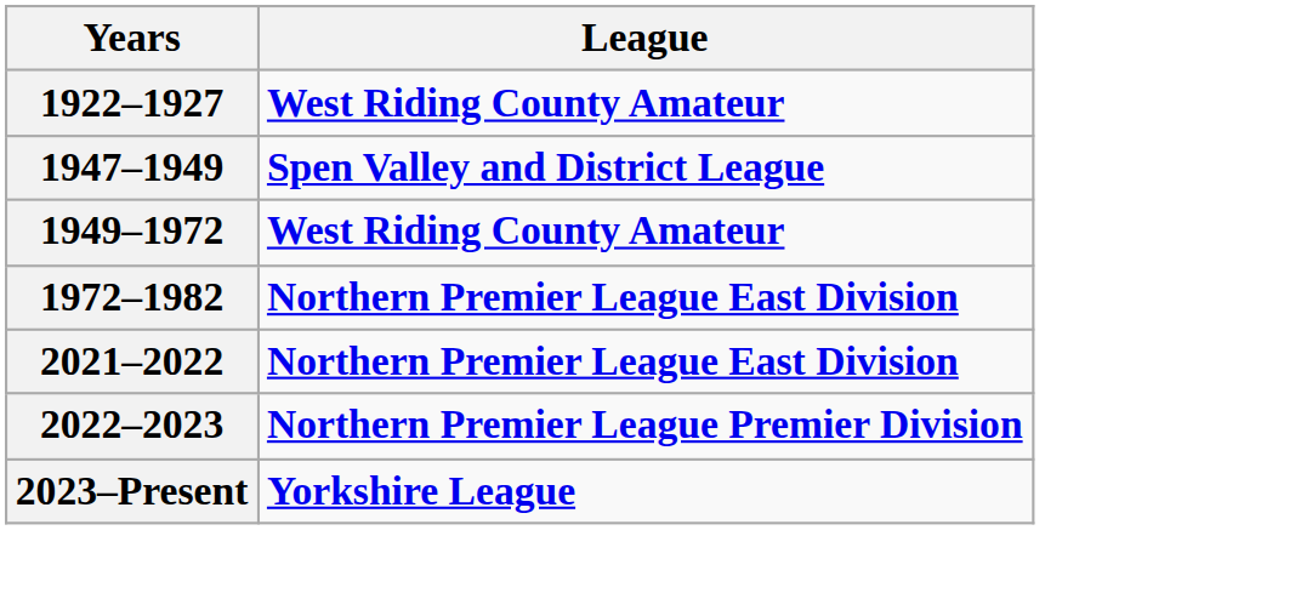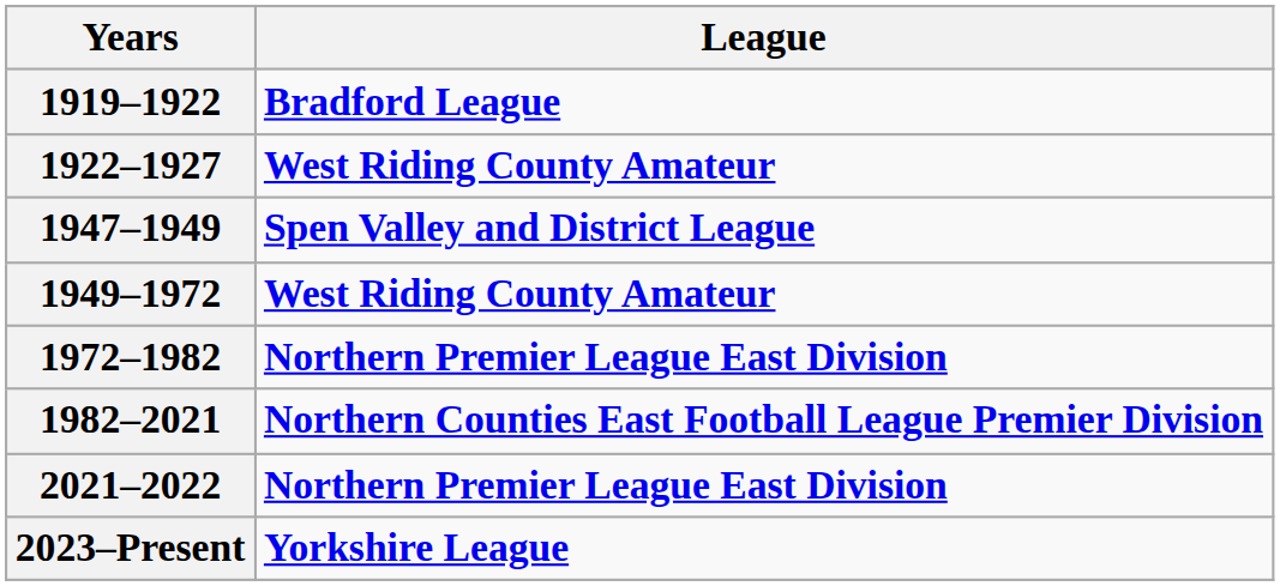 <table class="wikitable">
 <tr>
 <th>Years</th>
 <th>League</th>
+</tr>
+<tr>
+<th>1919–1922</th>
+<td><strong><a href='#'>Bradford League</a></strong></td>
 </tr>
 <tr>
 <th>1922–1927</th>
 <td><strong><a href='#'>West Riding County Amateur</a></strong></td>
 </tr>
 <tr>
 <th>1947–1949</th>
 <td><strong><a href='#'>Spen Valley and District League</a></strong></td>
 </tr>
 <tr>
 <th>1949–1972</th>
 <td><strong><a href='#'>West Riding County Amateur</a></strong></td>
 </tr>
 <tr>
 <th>1972–1982</th>
 <td><strong><a href='#'>Northern Premier League East Division</a></strong></td>
 </tr>
 <tr>
+<th>1982–2021</th>
+<td><strong><a href='#'>Northern Counties East Football League Premier Division</a></strong></td>
+</tr>
+<tr>
 <th>2021–2022</th>
 <td><strong><a href='#'>Northern Premier League East Division</a></strong></td>
-</tr>
-<tr>
-<th>2022–2023</th>
-<td><strong><a href='#'>Northern Premier League Premier Division</a></strong></td>
 </tr>
 <tr>
 <th>2023–Present</th>
 <td><strong><a href='#'>Yorkshire League</a></strong></td>
 </tr>
 </table>
